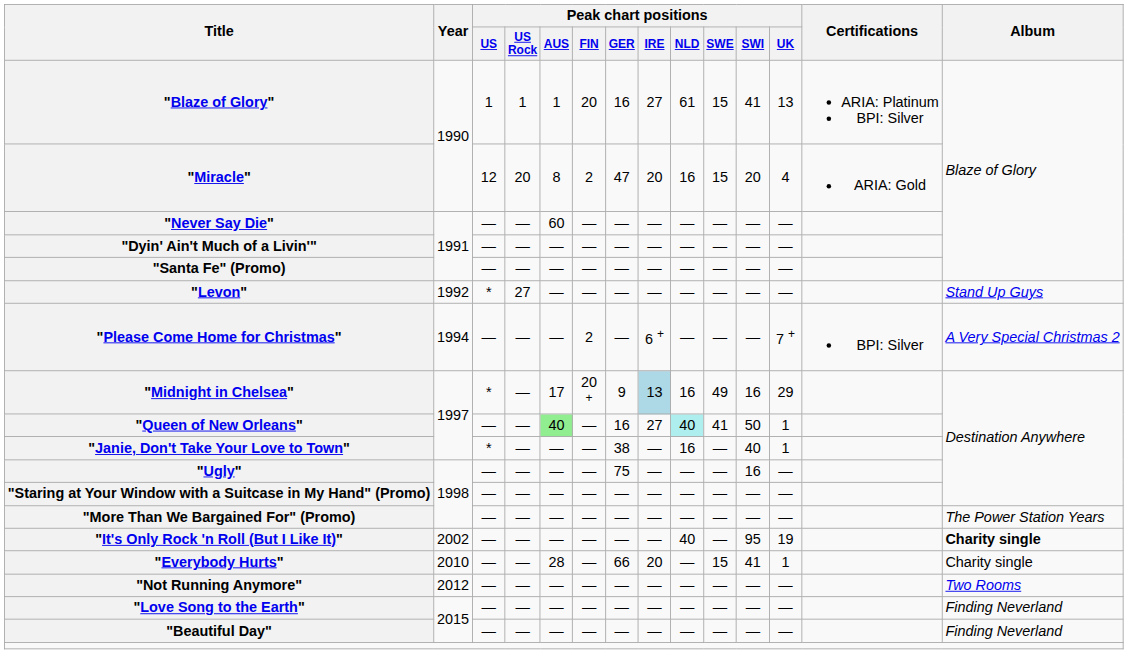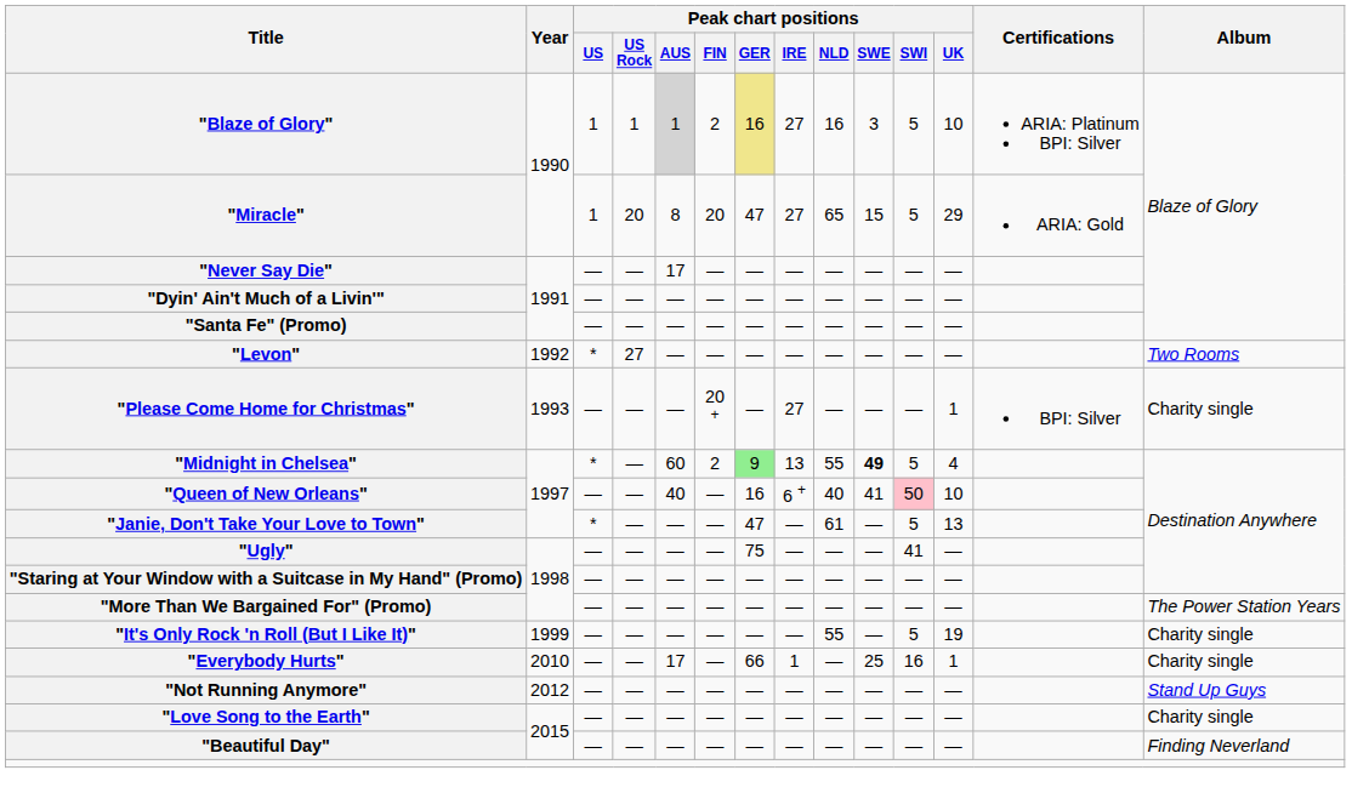 <table class="wikitable plainrowheaders" style="text-align:center;">
 <tr>
 <th rowspan="2">Title</th>
 <th rowspan="2">Year</th>
 <th colspan="10">Peak chart positions</th>
 <th rowspan="2">Certifications</th>
 <th rowspan="2">Album</th>
 </tr>
 <tr style="font-size:smaller;">
 <th style="width:30px;"><a href='#'>US</a><br></th>
 <th style="width:30px;"><a href='#'>US Rock</a><br></th>
 <th style="width:30px;"><a href='#'>AUS</a><br></th>
 <th style="width:30px;"><a href='#'>FIN</a><br></th>
 <th style="width:30px;"><a href='#'>GER</a><br></th>
 <th style="width:30px;"><a href='#'>IRE</a><br></th>
 <th style="width:30px;"><a href='#'>NLD</a><br></th>
 <th style="width:30px;"><a href='#'>SWE</a><br></th>
 <th style="width:30px;"><a href='#'>SWI</a><br></th>
 <th style="width:30px;"><a href='#'>UK</a><br></th>
 </tr>
 <tr>
 <th scope="row">"<a href='#'>Blaze of Glory</a>"</th>
 <td rowspan="2">1990</td>
 <td>1</td>
 <td>1</td>
-<td>1</td>
-<td>20</td>
+<td style="background: lightgrey;">1</td>
+<td>2</td>
+<td style="background: khaki;">16</td>
+<td>27</td>
 <td>16</td>
-<td>27</td>
-<td>61</td>
-<td>15</td>
-<td>41</td>
-<td>13</td>
+<td>3</td>
+<td>5</td>
+<td>10</td>
 <td><br><ul><li>ARIA: Platinum</li><li>BPI: Silver</li></ul></td>
 <td style="text-align:left;" rowspan="5"><em>Blaze of Glory</em></td>
 </tr>
 <tr>
 <th scope="row">"<a href='#'>Miracle</a>"</th>
-<td>12</td>
+<td>1</td>
 <td>20</td>
 <td>8</td>
-<td>2</td>
+<td>20</td>
 <td>47</td>
-<td>20</td>
-<td>16</td>
+<td>27</td>
+<td>65</td>
 <td>15</td>
-<td>20</td>
-<td>4</td>
+<td>5</td>
+<td>29</td>
 <td><br><ul><li>ARIA: Gold</li></ul></td>
 </tr>
 <tr>
 <th scope="row">"<a href='#'>Never Say Die</a>"</th>
 <td rowspan="3">1991</td>
 <td>—</td>
 <td>—</td>
-<td>60</td>
+<td>17</td>
 <td>—</td>
 <td>—</td>
 <td>—</td>
 <td>—</td>
 <td>—</td>
 <td>—</td>
 <td>—</td>
 <td></td>
 </tr>
 <tr>
 <th scope="row">"Dyin' Ain't Much of a Livin'" </th>
 <td>—</td>
 <td>—</td>
 <td>—</td>
 <td>—</td>
 <td>—</td>
 <td>—</td>
 <td>—</td>
 <td>—</td>
 <td>—</td>
 <td>—</td>
 <td></td>
 </tr>
 <tr>
 <th scope="row">"Santa Fe" (Promo)</th>
 <td>—</td>
 <td>—</td>
 <td>—</td>
 <td>—</td>
 <td>—</td>
 <td>—</td>
 <td>—</td>
 <td>—</td>
 <td>—</td>
 <td>—</td>
 <td></td>
 </tr>
 <tr>
 <th scope="row">"<a href='#'>Levon</a>"</th>
 <td>1992</td>
 <td>*</td>
 <td>27</td>
 <td>—</td>
 <td>—</td>
 <td>—</td>
 <td>—</td>
 <td>—</td>
 <td>—</td>
 <td>—</td>
 <td>—</td>
 <td></td>
-<td style="text-align:left;"><em><a href='#'>Stand Up Guys</a></em></td>
+<td style="text-align:left;"><em><a href='#'>Two Rooms</a></em></td>
 </tr>
 <tr>
 <th scope="row">"<a href='#'>Please Come Home for Christmas</a>"</th>
-<td>1994</td>
+<td>1993</td>
 <td>—</td>
 <td>—</td>
 <td>—</td>
-<td>2</td>
+<td>20 <sup>+</sup></td>
 <td>—</td>
-<td>6 <sup>+</sup></td>
+<td>27</td>
 <td>—</td>
 <td>—</td>
 <td>—</td>
-<td>7 <sup>+</sup></td>
+<td>1</td>
 <td><br><ul><li>BPI: Silver</li></ul></td>
-<td style="text-align:left;"><em><a href='#'>A Very Special Christmas 2</a></em></td>
+<td style="text-align:left;">Charity single</td>
 </tr>
 <tr>
 <th scope="row">"<a href='#'>Midnight in Chelsea</a>"</th>
 <td rowspan="3">1997</td>
 <td>*</td>
 <td>—</td>
-<td>17</td>
-<td>20 <sup>+</sup></td>
-<td>9</td>
-<td style="background: lightblue;">13</td>
-<td>16</td>
-<td>49</td>
-<td>16</td>
-<td>29</td>
+<td>60</td>
+<td>2</td>
+<td style="background: lightgreen;">9</td>
+<td>13</td>
+<td>55</td>
+<td><strong>49</strong></td>
+<td>5</td>
+<td>4</td>
 <td></td>
 <td style="text-align:left;" rowspan="5"><em>Destination Anywhere</em></td>
 </tr>
 <tr>
 <th scope="row">"<a href='#'>Queen of New Orleans</a>"</th>
 <td>—</td>
 <td>—</td>
-<td style="background: lightgreen;">40</td>
+<td>40</td>
 <td>—</td>
 <td>16</td>
-<td>27</td>
-<td style="background: paleturquoise;">40</td>
+<td>6 <sup>+</sup></td>
+<td>40</td>
 <td>41</td>
-<td>50</td>
-<td>1</td>
+<td style="background: pink;">50</td>
+<td>10</td>
 <td></td>
 </tr>
 <tr>
 <th scope="row">"<a href='#'>Janie, Don't Take Your Love to Town</a>"</th>
 <td>*</td>
 <td>—</td>
 <td>—</td>
 <td>—</td>
-<td>38</td>
+<td>47</td>
 <td>—</td>
-<td>16</td>
+<td>61</td>
 <td>—</td>
-<td>40</td>
-<td>1</td>
+<td>5</td>
+<td>13</td>
 <td></td>
 </tr>
 <tr>
 <th scope="row">"<a href='#'>Ugly</a>"</th>
 <td rowspan="3">1998</td>
 <td>—</td>
 <td>—</td>
 <td>—</td>
 <td>—</td>
 <td>75</td>
 <td>—</td>
 <td>—</td>
 <td>—</td>
-<td>16</td>
+<td>41</td>
 <td>—</td>
 <td></td>
 </tr>
 <tr>
 <th scope="row">"Staring at Your Window with a Suitcase in My Hand" (Promo)</th>
 <td>—</td>
 <td>—</td>
 <td>—</td>
 <td>—</td>
 <td>—</td>
 <td>—</td>
 <td>—</td>
 <td>—</td>
 <td>—</td>
 <td>—</td>
 <td></td>
 </tr>
 <tr>
 <th scope="row">"More Than We Bargained For" (Promo)</th>
 <td>—</td>
 <td>—</td>
 <td>—</td>
 <td>—</td>
 <td>—</td>
 <td>—</td>
 <td>—</td>
 <td>—</td>
 <td>—</td>
 <td>—</td>
 <td></td>
 <td style="text-align:left;" rowspan="1"><em>The Power Station Years</em></td>
 </tr>
 <tr>
 <th scope="row">"<a href='#'>It's Only Rock 'n Roll (But I Like It)</a>" </th>
-<td>2002</td>
+<td>1999</td>
 <td>—</td>
 <td>—</td>
 <td>—</td>
 <td>—</td>
 <td>—</td>
 <td>—</td>
-<td>40</td>
+<td>55</td>
 <td>—</td>
-<td>95</td>
+<td>5</td>
 <td>19</td>
 <td></td>
-<td style="text-align:left;"><strong>Charity single</strong></td>
+<td style="text-align:left;">Charity single</td>
 </tr>
 <tr>
 <th scope="row">"<a href='#'>Everybody Hurts</a>" </th>
 <td>2010</td>
 <td>—</td>
 <td>—</td>
-<td>28</td>
+<td>17</td>
 <td>—</td>
 <td>66</td>
-<td>20</td>
+<td>1</td>
 <td>—</td>
-<td>15</td>
-<td>41</td>
+<td>25</td>
+<td>16</td>
 <td>1</td>
 <td></td>
 <td style="text-align:left;">Charity single</td>
 </tr>
 <tr>
 <th scope="row">"Not Running Anymore"</th>
 <td>2012</td>
 <td>—</td>
 <td>—</td>
 <td>—</td>
 <td>—</td>
 <td>—</td>
 <td>—</td>
 <td>—</td>
 <td>—</td>
 <td>—</td>
 <td>—</td>
 <td></td>
-<td style="text-align:left;"><em><a href='#'>Two Rooms</a></em></td>
+<td style="text-align:left;"><em><a href='#'>Stand Up Guys</a></em></td>
 </tr>
 <tr>
 <th scope="row">"<a href='#'>Love Song to the Earth</a>" </th>
 <td rowspan="2">2015</td>
 <td>—</td>
 <td>—</td>
 <td>—</td>
 <td>—</td>
 <td>—</td>
 <td>—</td>
 <td>—</td>
 <td>—</td>
 <td>—</td>
 <td>—</td>
 <td></td>
-<td style="text-align:left;"><em>Finding Neverland</em></td>
+<td style="text-align:left;">Charity single</td>
 </tr>
 <tr>
 <th scope="row">"Beautiful Day"</th>
 <td>—</td>
 <td>—</td>
 <td>—</td>
 <td>—</td>
 <td>—</td>
 <td>—</td>
 <td>—</td>
 <td>—</td>
 <td>—</td>
 <td>—</td>
 <td></td>
 <td style="text-align:left;"><em>Finding Neverland</em></td>
 </tr>
 <tr>
 <td style="text-align:center;" colspan="16"></td>
 </tr>
 </table>
